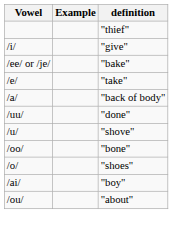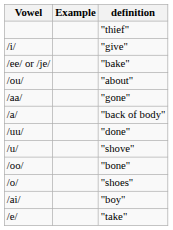 <table class="wikitable">
 <tr>
 <th>Vowel</th>
 <th>Example</th>
 <th>definition</th>
 </tr>
 <tr>
 <td></td>
 <td></td>
 <td>"thief"</td>
 </tr>
 <tr>
 <td>/i/</td>
 <td></td>
 <td>"give"</td>
 </tr>
 <tr>
 <td>/ee/ or /je/</td>
 <td></td>
 <td>"bake"</td>
 </tr>
 <tr>
-<td>/e/</td>
+<td>/ou/</td>
 <td></td>
-<td>"take"</td>
+<td>"about"</td>
+</tr>
+<tr>
+<td>/aa/</td>
+<td></td>
+<td>"gone"</td>
 </tr>
 <tr>
 <td>/a/</td>
 <td></td>
 <td>"back of body"</td>
 </tr>
 <tr>
 <td>/uu/</td>
 <td></td>
 <td>"done"</td>
 </tr>
 <tr>
 <td>/u/</td>
 <td></td>
 <td>"shove"</td>
 </tr>
 <tr>
 <td>/oo/</td>
 <td></td>
 <td>"bone"</td>
 </tr>
 <tr>
 <td>/o/</td>
 <td></td>
 <td>"shoes"</td>
 </tr>
 <tr>
 <td>/ai/</td>
 <td></td>
 <td>"boy"</td>
 </tr>
 <tr>
-<td>/ou/</td>
+<td>/e/</td>
 <td></td>
-<td>"about"</td>
+<td>"take"</td>
 </tr>
 </table>
